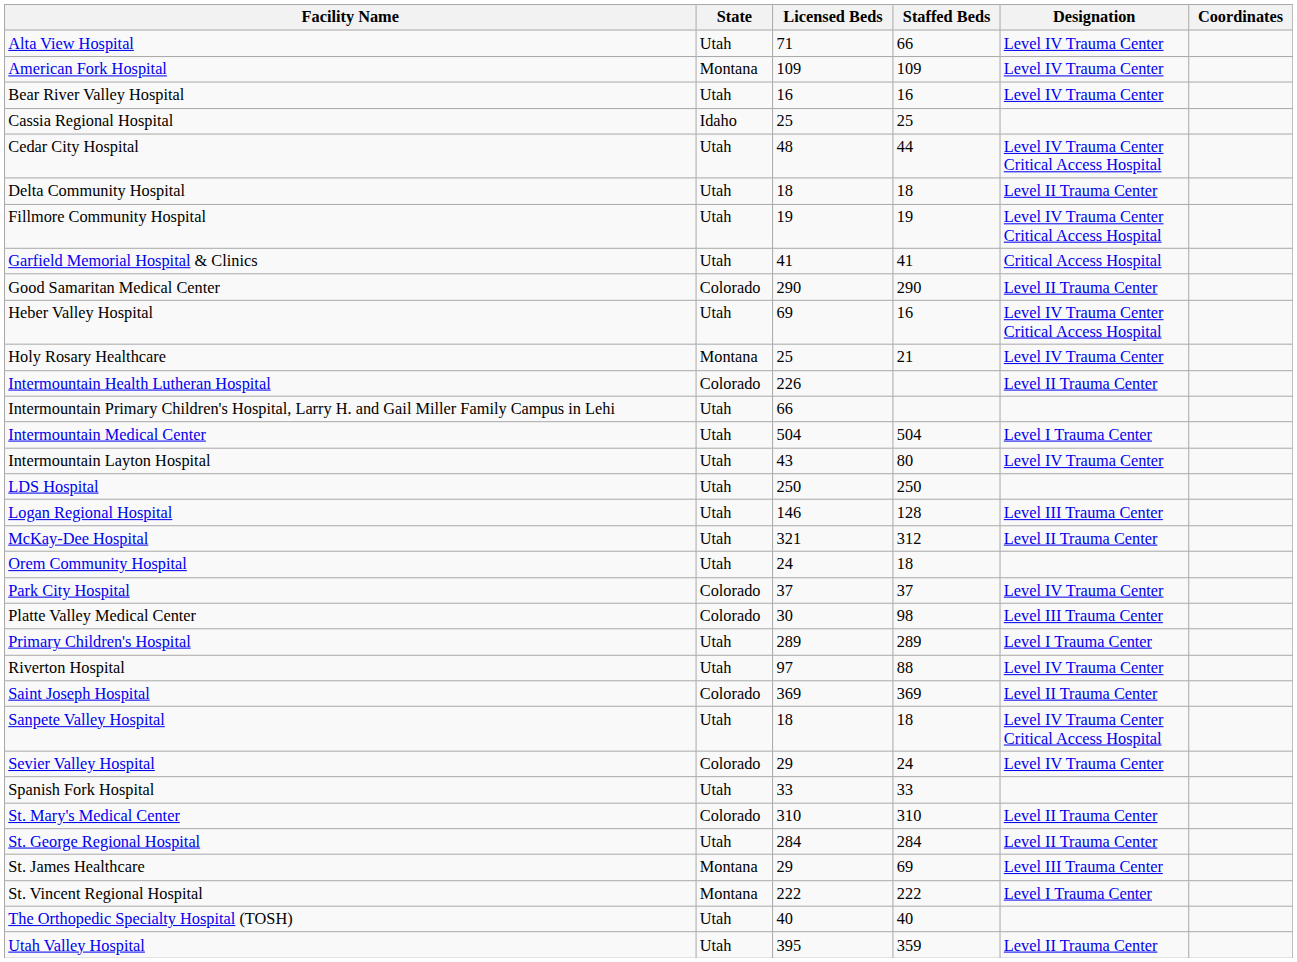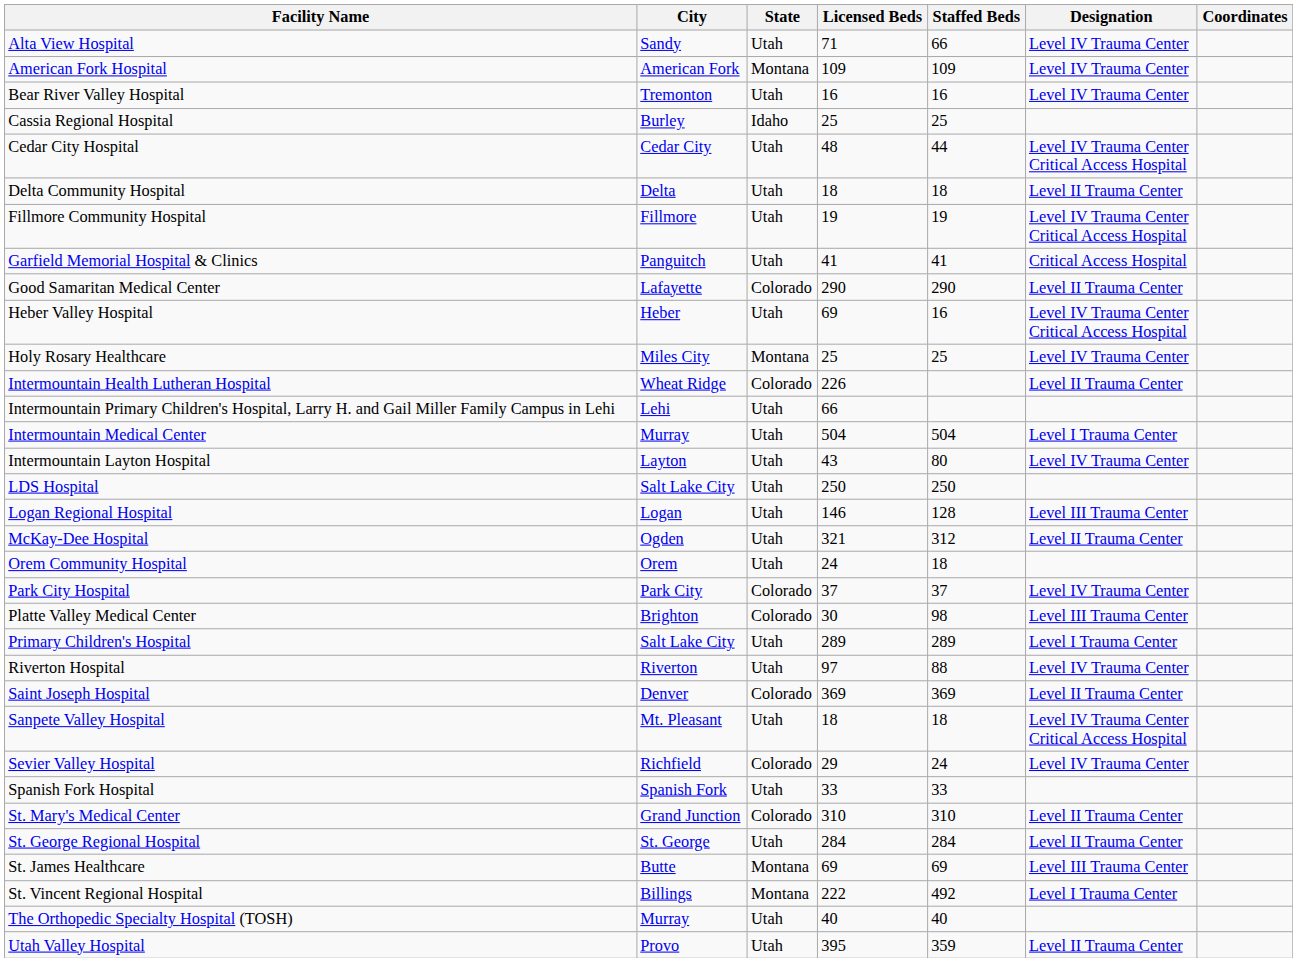 <table class="wikitable sortable" style="width:100%;">
 <tr>
 <th width="*">Facility Name</th>
+<th width="*">City</th>
 <th width="*">State</th>
 <th width="*">Licensed Beds</th>
 <th width="*">Staffed Beds</th>
 <th width="*">Designation</th>
 <th width="*" class="unsortable">Coordinates</th>
 </tr>
 <tr valign="top">
 <td><a href='#'>Alta View Hospital</a></td>
+<td><a href='#'>Sandy</a></td>
 <td>Utah</td>
 <td>71</td>
 <td>66</td>
 <td><a href='#'>Level IV Trauma Center</a></td>
 <td></td>
 </tr>
 <tr valign="top">
 <td><a href='#'>American Fork Hospital</a></td>
+<td><a href='#'>American Fork</a></td>
 <td>Montana</td>
 <td>109</td>
 <td>109</td>
 <td><a href='#'>Level IV Trauma Center</a></td>
 <td></td>
 </tr>
 <tr valign="top">
 <td>Bear River Valley Hospital</td>
+<td><a href='#'>Tremonton</a></td>
 <td>Utah</td>
 <td>16</td>
 <td>16</td>
 <td><a href='#'>Level IV Trauma Center</a></td>
 <td></td>
 </tr>
 <tr>
 <td>Cassia Regional Hospital</td>
+<td><a href='#'>Burley</a></td>
 <td>Idaho</td>
 <td>25</td>
 <td>25</td>
 <td></td>
 <td></td>
 </tr>
 <tr valign="top">
 <td>Cedar City Hospital</td>
+<td><a href='#'>Cedar City</a></td>
 <td>Utah</td>
 <td>48</td>
 <td>44</td>
 <td><a href='#'>Level IV Trauma Center</a><br><a href='#'>Critical Access Hospital</a></td>
 <td></td>
 </tr>
 <tr valign="top">
 <td>Delta Community Hospital</td>
+<td><a href='#'>Delta</a></td>
 <td>Utah</td>
 <td>18</td>
 <td>18</td>
 <td><a href='#'>Level II Trauma Center</a></td>
 <td></td>
 </tr>
 <tr valign="top">
 <td>Fillmore Community Hospital</td>
+<td><a href='#'>Fillmore</a></td>
 <td>Utah</td>
 <td>19</td>
 <td>19</td>
 <td><a href='#'>Level IV Trauma Center</a><br><a href='#'>Critical Access Hospital</a></td>
 <td></td>
 </tr>
 <tr valign="top">
 <td><a href='#'>Garfield Memorial Hospital</a> & Clinics</td>
+<td><a href='#'>Panguitch</a></td>
 <td>Utah</td>
 <td>41</td>
 <td>41</td>
 <td><a href='#'>Critical Access Hospital</a></td>
 <td></td>
 </tr>
 <tr valign="top">
 <td>Good Samaritan Medical Center</td>
+<td><a href='#'>Lafayette</a></td>
 <td>Colorado</td>
 <td>290</td>
 <td>290</td>
 <td><a href='#'>Level II Trauma Center</a></td>
 <td></td>
 </tr>
 <tr valign="top">
 <td>Heber Valley Hospital</td>
+<td><a href='#'>Heber</a></td>
 <td>Utah</td>
 <td>69</td>
 <td>16</td>
 <td><a href='#'>Level IV Trauma Center</a><br><a href='#'>Critical Access Hospital</a></td>
 <td></td>
 </tr>
 <tr valign="top">
 <td>Holy Rosary Healthcare</td>
+<td><a href='#'>Miles City</a></td>
 <td>Montana</td>
 <td>25</td>
-<td>21</td>
+<td>25</td>
 <td><a href='#'>Level IV Trauma Center</a></td>
 <td></td>
 </tr>
 <tr valign="top">
 <td><a href='#'>Intermountain Health Lutheran Hospital</a></td>
+<td><a href='#'>Wheat Ridge</a></td>
 <td>Colorado</td>
 <td>226</td>
 <td></td>
 <td><a href='#'>Level II Trauma Center</a></td>
 <td></td>
 </tr>
 <tr valign="top">
 <td>Intermountain Primary Children's Hospital, Larry H. and Gail Miller Family Campus in Lehi</td>
+<td><a href='#'>Lehi</a></td>
 <td>Utah</td>
 <td>66</td>
 <td></td>
 <td></td>
 <td></td>
 </tr>
 <tr valign="top">
 <td><a href='#'>Intermountain Medical Center</a></td>
+<td><a href='#'>Murray</a></td>
 <td>Utah</td>
 <td>504</td>
 <td>504</td>
 <td><a href='#'>Level I Trauma Center</a></td>
 <td></td>
 </tr>
 <tr valign="top">
 <td>Intermountain Layton Hospital</td>
+<td><a href='#'>Layton</a></td>
 <td>Utah</td>
 <td>43</td>
 <td>80</td>
 <td><a href='#'>Level IV Trauma Center</a></td>
 <td></td>
 </tr>
 <tr valign="top">
 <td><a href='#'>LDS Hospital</a></td>
+<td><a href='#'>Salt Lake City</a></td>
 <td>Utah</td>
 <td>250</td>
 <td>250</td>
 <td></td>
 <td></td>
 </tr>
 <tr valign="top">
 <td><a href='#'>Logan Regional Hospital</a></td>
+<td><a href='#'>Logan</a></td>
 <td>Utah</td>
 <td>146</td>
 <td>128</td>
 <td><a href='#'>Level III Trauma Center</a></td>
 <td></td>
 </tr>
 <tr valign="top">
 <td><a href='#'>McKay-Dee Hospital</a></td>
+<td><a href='#'>Ogden</a></td>
 <td>Utah</td>
 <td>321</td>
 <td>312</td>
 <td><a href='#'>Level II Trauma Center</a></td>
 <td></td>
 </tr>
 <tr valign="top">
 <td><a href='#'>Orem Community Hospital</a></td>
+<td><a href='#'>Orem</a></td>
 <td>Utah</td>
 <td>24</td>
 <td>18</td>
 <td></td>
 <td></td>
 </tr>
 <tr valign="top">
 <td><a href='#'>Park City Hospital</a></td>
+<td><a href='#'>Park City</a></td>
 <td>Colorado</td>
 <td>37</td>
 <td>37</td>
 <td><a href='#'>Level IV Trauma Center</a></td>
 <td></td>
 </tr>
 <tr valign="top">
 <td>Platte Valley Medical Center</td>
+<td><a href='#'>Brighton</a></td>
 <td>Colorado</td>
 <td>30</td>
 <td>98</td>
 <td><a href='#'>Level III Trauma Center</a></td>
 <td></td>
 </tr>
 <tr valign="top">
 <td><a href='#'>Primary Children's Hospital</a></td>
+<td><a href='#'>Salt Lake City</a></td>
 <td>Utah</td>
 <td>289</td>
 <td>289</td>
 <td><a href='#'>Level I Trauma Center</a></td>
 <td></td>
 </tr>
 <tr valign="top">
 <td>Riverton Hospital</td>
+<td><a href='#'>Riverton</a></td>
 <td>Utah</td>
 <td>97</td>
 <td>88</td>
 <td><a href='#'>Level IV Trauma Center</a></td>
 <td></td>
 </tr>
 <tr valign="top">
 <td><a href='#'>Saint Joseph Hospital</a></td>
+<td><a href='#'>Denver</a></td>
 <td>Colorado</td>
 <td>369</td>
 <td>369</td>
 <td><a href='#'>Level II Trauma Center</a></td>
 <td></td>
 </tr>
 <tr valign="top">
 <td><a href='#'>Sanpete Valley Hospital</a></td>
+<td><a href='#'>Mt. Pleasant</a></td>
 <td>Utah</td>
 <td>18</td>
 <td>18</td>
 <td><a href='#'>Level IV Trauma Center</a><br><a href='#'>Critical Access Hospital</a></td>
 <td></td>
 </tr>
 <tr valign="top">
 <td><a href='#'>Sevier Valley Hospital</a></td>
+<td><a href='#'>Richfield</a></td>
 <td>Colorado</td>
 <td>29</td>
 <td>24</td>
 <td><a href='#'>Level IV Trauma Center</a></td>
 <td></td>
 </tr>
 <tr>
 <td>Spanish Fork Hospital</td>
+<td><a href='#'>Spanish Fork</a></td>
 <td>Utah</td>
 <td>33</td>
 <td>33</td>
 <td></td>
 <td></td>
 </tr>
 <tr valign="top">
 <td><a href='#'>St. Mary's Medical Center</a></td>
+<td><a href='#'>Grand Junction</a></td>
 <td>Colorado</td>
 <td>310</td>
 <td>310</td>
 <td><a href='#'>Level II Trauma Center</a></td>
 <td></td>
 </tr>
 <tr valign="top">
 <td><a href='#'>St. George Regional Hospital</a></td>
+<td><a href='#'>St. George</a></td>
 <td>Utah</td>
 <td>284</td>
 <td>284</td>
 <td><a href='#'>Level II Trauma Center</a></td>
 <td></td>
 </tr>
 <tr valign="top">
 <td>St. James Healthcare</td>
+<td><a href='#'>Butte</a></td>
 <td>Montana</td>
-<td>29</td>
+<td>69</td>
 <td>69</td>
 <td><a href='#'>Level III Trauma Center</a></td>
 <td></td>
 </tr>
 <tr valign="top">
 <td>St. Vincent Regional Hospital</td>
+<td><a href='#'>Billings</a></td>
 <td>Montana</td>
 <td>222</td>
-<td>222</td>
+<td>492</td>
 <td><a href='#'>Level I Trauma Center</a></td>
 <td></td>
 </tr>
 <tr valign="top">
 <td><a href='#'>The Orthopedic Specialty Hospital</a> (TOSH)</td>
+<td><a href='#'>Murray</a></td>
 <td>Utah</td>
 <td>40</td>
 <td>40</td>
 <td></td>
 <td></td>
 </tr>
 <tr valign="top">
 <td><a href='#'>Utah Valley Hospital</a></td>
+<td><a href='#'>Provo</a></td>
 <td>Utah</td>
 <td>395</td>
 <td>359</td>
 <td><a href='#'>Level II Trauma Center</a></td>
 <td></td>
 </tr>
 </table>
